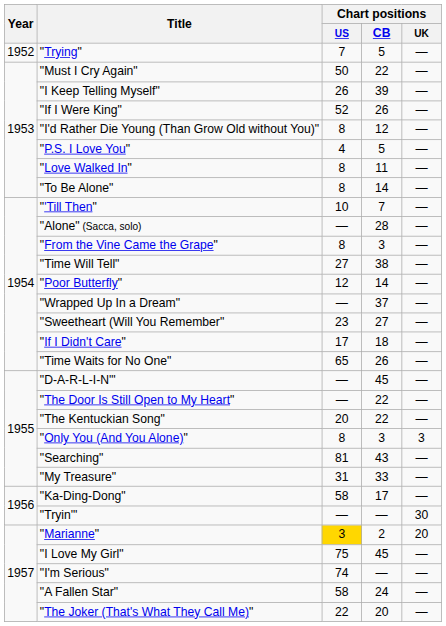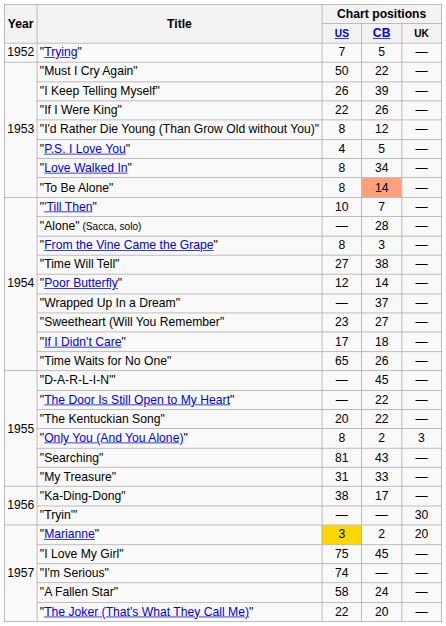 <table class="wikitable">
 <tr>
 <th rowspan="2">Year</th>
 <th rowspan="2">Title</th>
 <th colspan="3">Chart positions</th>
 </tr>
 <tr>
 <th width="45"><small><a href='#'>US</a></small></th>
 <th width="45"><a href='#'>CB</a></th>
 <th width="45"><small>UK</small></th>
 </tr>
 <tr>
 <td>1952</td>
 <td>"<a href='#'>Trying</a>"</td>
 <td align="center">7</td>
 <td align="center">5</td>
 <td align="center">—</td>
 </tr>
 <tr>
 <td rowspan="7">1953</td>
 <td>"Must I Cry Again"</td>
 <td align="center">50</td>
 <td align="center">22</td>
 <td align="center">—</td>
 </tr>
 <tr>
 <td>"I Keep Telling Myself"</td>
 <td align="center">26</td>
 <td align="center">39</td>
 <td align="center">—</td>
 </tr>
 <tr>
 <td>"If I Were King"</td>
-<td align="center">52</td>
+<td align="center">22</td>
 <td align="center">26</td>
 <td align="center">—</td>
 </tr>
 <tr>
 <td>"I'd Rather Die Young (Than Grow Old without You)"</td>
 <td align="center">8</td>
 <td align="center">12</td>
 <td align="center">—</td>
 </tr>
 <tr>
 <td>"<a href='#'>P.S. I Love You</a>"</td>
 <td align="center">4</td>
 <td align="center">5</td>
 <td align="center">—</td>
 </tr>
 <tr>
 <td>"<a href='#'>Love Walked In</a>"</td>
 <td align="center">8</td>
-<td align="center">11</td>
+<td align="center">34</td>
 <td align="center">—</td>
 </tr>
 <tr>
 <td>"To Be Alone"</td>
 <td align="center">8</td>
-<td align="center">14</td>
+<td align="center" style="background: lightsalmon;">14</td>
 <td align="center">—</td>
 </tr>
 <tr>
 <td rowspan="9">1954</td>
 <td>"<a href='#'>'Till Then</a>"</td>
 <td align="center">10</td>
 <td align="center">7</td>
 <td align="center">—</td>
 </tr>
 <tr>
 <td>"Alone"<small> (Sacca, solo)</small></td>
 <td align="center">—</td>
 <td align="center">28</td>
 <td align="center">—</td>
 </tr>
 <tr>
 <td>"<a href='#'>From the Vine Came the Grape</a>"</td>
 <td align="center">8</td>
 <td align="center">3</td>
 <td align="center">—</td>
 </tr>
 <tr>
 <td>"Time Will Tell"</td>
 <td align="center">27</td>
 <td align="center">38</td>
 <td align="center">—</td>
 </tr>
 <tr>
 <td>"<a href='#'>Poor Butterfly</a>"</td>
 <td align="center">12</td>
 <td align="center">14</td>
 <td align="center">—</td>
 </tr>
 <tr>
 <td>"Wrapped Up In a Dream"</td>
 <td align="center">—</td>
 <td align="center">37</td>
 <td align="center">—</td>
 </tr>
 <tr>
 <td>"Sweetheart (Will You Remember"</td>
 <td align="center">23</td>
 <td align="center">27</td>
 <td align="center">—</td>
 </tr>
 <tr>
 <td>"<a href='#'>If I Didn't Care</a>"</td>
 <td align="center">17</td>
 <td align="center">18</td>
 <td align="center">—</td>
 </tr>
 <tr>
 <td>"Time Waits for No One"</td>
 <td align="center">65</td>
 <td align="center">26</td>
 <td align="center">—</td>
 </tr>
 <tr>
 <td rowspan="6">1955</td>
 <td>"D-A-R-L-I-N'"</td>
 <td align="center">—</td>
 <td align="center">45</td>
 <td align="center">—</td>
 </tr>
 <tr>
 <td>"<a href='#'>The Door Is Still Open to My Heart</a>"</td>
 <td align="center">—</td>
 <td align="center">22</td>
 <td align="center">—</td>
 </tr>
 <tr>
 <td>"The Kentuckian Song"</td>
 <td align="center">20</td>
 <td align="center">22</td>
 <td align="center">—</td>
 </tr>
 <tr>
 <td>"<a href='#'>Only You (And You Alone)</a>"</td>
 <td align="center">8</td>
-<td align="center">3</td>
+<td align="center">2</td>
 <td align="center">3</td>
 </tr>
 <tr>
 <td>"Searching"</td>
 <td align="center">81</td>
 <td align="center">43</td>
 <td align="center">—</td>
 </tr>
 <tr>
 <td>"My Treasure"</td>
 <td align="center">31</td>
 <td align="center">33</td>
 <td align="center">—</td>
 </tr>
 <tr>
 <td rowspan="2">1956</td>
 <td>"Ka-Ding-Dong"</td>
-<td align="center">58</td>
+<td align="center">38</td>
 <td align="center">17</td>
 <td align="center">—</td>
 </tr>
 <tr>
 <td>"Tryin'"</td>
 <td align="center">—</td>
 <td align="center">—</td>
 <td align="center">30</td>
 </tr>
 <tr>
 <td rowspan="5">1957</td>
 <td>"<a href='#'>Marianne</a>"</td>
 <td align="center" style="background: gold;">3</td>
 <td align="center">2</td>
 <td align="center">20</td>
 </tr>
 <tr>
 <td>"I Love My Girl"</td>
 <td align="center">75</td>
 <td align="center">45</td>
 <td align="center">—</td>
 </tr>
 <tr>
 <td>"I'm Serious"</td>
 <td align="center">74</td>
 <td align="center">—</td>
 <td align="center">—</td>
 </tr>
 <tr>
 <td>"A Fallen Star"</td>
 <td align="center">58</td>
 <td align="center">24</td>
 <td align="center">—</td>
 </tr>
 <tr>
 <td>"<a href='#'>The Joker (That's What They Call Me)</a>"</td>
 <td align="center">22</td>
 <td align="center">20</td>
 <td align="center">—</td>
 </tr>
 </table>
